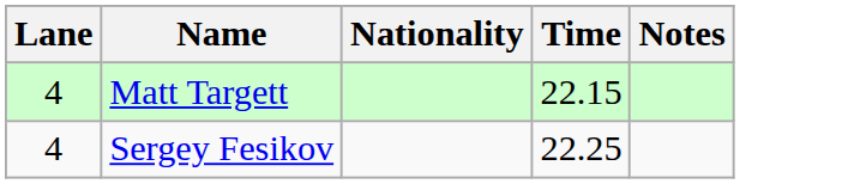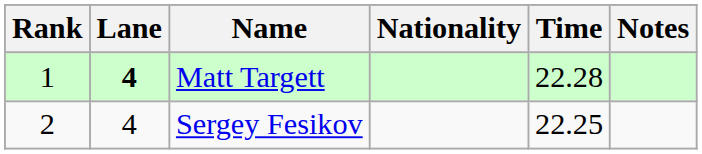 <table class="wikitable sortable" style="text-align:center">
 <tr>
+<th>Rank</th>
 <th>Lane</th>
 <th>Name</th>
 <th>Nationality</th>
 <th>Time</th>
 <th>Notes</th>
 </tr>
 <tr bgcolor=ccffcc>
-<td>4</td>
+<td>1</td>
+<td><strong>4</strong></td>
 <td align=left><a href='#'>Matt Targett</a></td>
 <td align=left></td>
-<td>22.15</td>
+<td>22.28</td>
 <td></td>
 </tr>
 <tr>
+<td>2</td>
 <td>4</td>
 <td align=left><a href='#'>Sergey Fesikov</a></td>
 <td align=left></td>
 <td>22.25</td>
 <td></td>
 </tr>
 </table>
